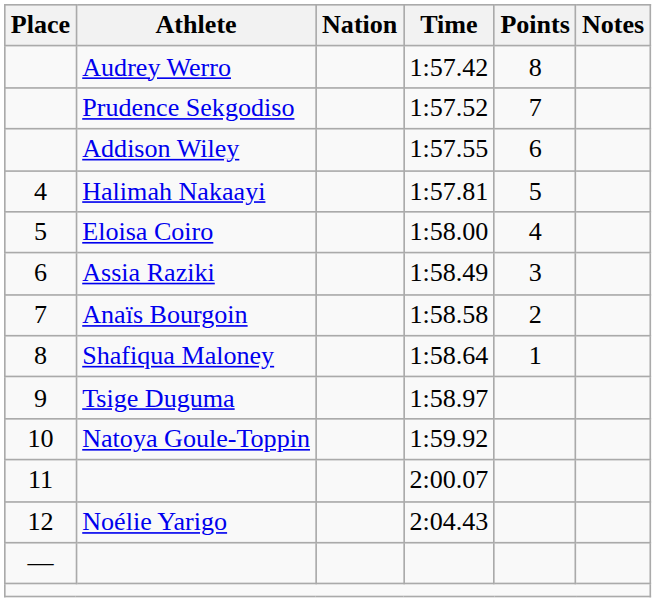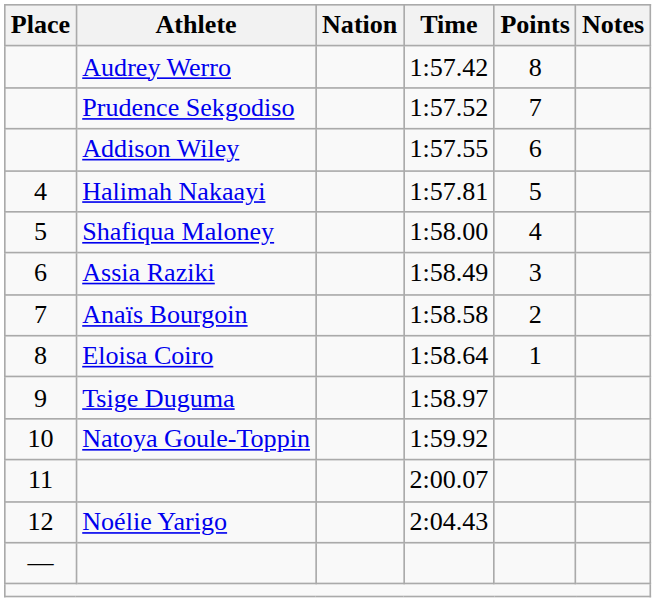 <table class="wikitable mw-datatable sortable" style="text-align:center;">
 <tr>
 <th scope="col">Place</th>
 <th scope="col">Athlete</th>
 <th scope="col">Nation</th>
 <th scope="col">Time</th>
 <th scope="col">Points</th>
 <th scope="col">Notes</th>
 </tr>
 <tr>
 <td></td>
 <td align="left"><a href='#'>Audrey Werro</a></td>
 <td align="left"></td>
 <td>1:57.42</td>
 <td>8</td>
 <td></td>
 </tr>
 <tr>
 <td></td>
 <td align="left"><a href='#'>Prudence Sekgodiso</a></td>
 <td align="left"></td>
 <td>1:57.52</td>
 <td>7</td>
 <td></td>
 </tr>
 <tr>
 <td></td>
 <td align="left"><a href='#'>Addison Wiley</a></td>
 <td align="left"></td>
 <td>1:57.55</td>
 <td>6</td>
 <td></td>
 </tr>
 <tr>
 <td>4</td>
 <td align="left"><a href='#'>Halimah Nakaayi</a></td>
 <td align="left"></td>
 <td>1:57.81</td>
 <td>5</td>
 <td></td>
 </tr>
 <tr>
 <td>5</td>
-<td align="left"><a href='#'>Eloisa Coiro</a></td>
+<td align="left"><a href='#'>Shafiqua Maloney</a></td>
 <td align="left"></td>
 <td>1:58.00</td>
 <td>4</td>
 <td></td>
 </tr>
 <tr>
 <td>6</td>
 <td align="left"><a href='#'>Assia Raziki</a></td>
 <td align="left"></td>
 <td>1:58.49</td>
 <td>3</td>
 <td></td>
 </tr>
 <tr>
 <td>7</td>
 <td align="left"><a href='#'>Anaïs Bourgoin</a></td>
 <td align="left"></td>
 <td>1:58.58</td>
 <td>2</td>
 <td></td>
 </tr>
 <tr>
 <td>8</td>
-<td align="left"><a href='#'>Shafiqua Maloney</a></td>
+<td align="left"><a href='#'>Eloisa Coiro</a></td>
 <td align="left"></td>
 <td>1:58.64</td>
 <td>1</td>
 <td></td>
 </tr>
 <tr>
 <td>9</td>
 <td align="left"><a href='#'>Tsige Duguma</a></td>
 <td align="left"></td>
 <td>1:58.97</td>
 <td></td>
 <td></td>
 </tr>
 <tr>
 <td>10</td>
 <td align="left"><a href='#'>Natoya Goule-Toppin</a></td>
 <td align="left"></td>
 <td>1:59.92</td>
 <td></td>
 <td></td>
 </tr>
 <tr>
 <td>11</td>
 <td align="left"></td>
 <td align="left"></td>
 <td>2:00.07</td>
 <td></td>
 <td></td>
 </tr>
 <tr>
 <td>12</td>
 <td align="left"><a href='#'>Noélie Yarigo</a></td>
 <td align="left"></td>
 <td>2:04.43</td>
 <td></td>
 <td></td>
 </tr>
 <tr>
 <td>—</td>
 <td align="left"></td>
 <td align="left"></td>
 <td></td>
 <td></td>
 <td></td>
 </tr>
 <tr class="sortbottom">
 <td colspan="6"></td>
 </tr>
 </table>
